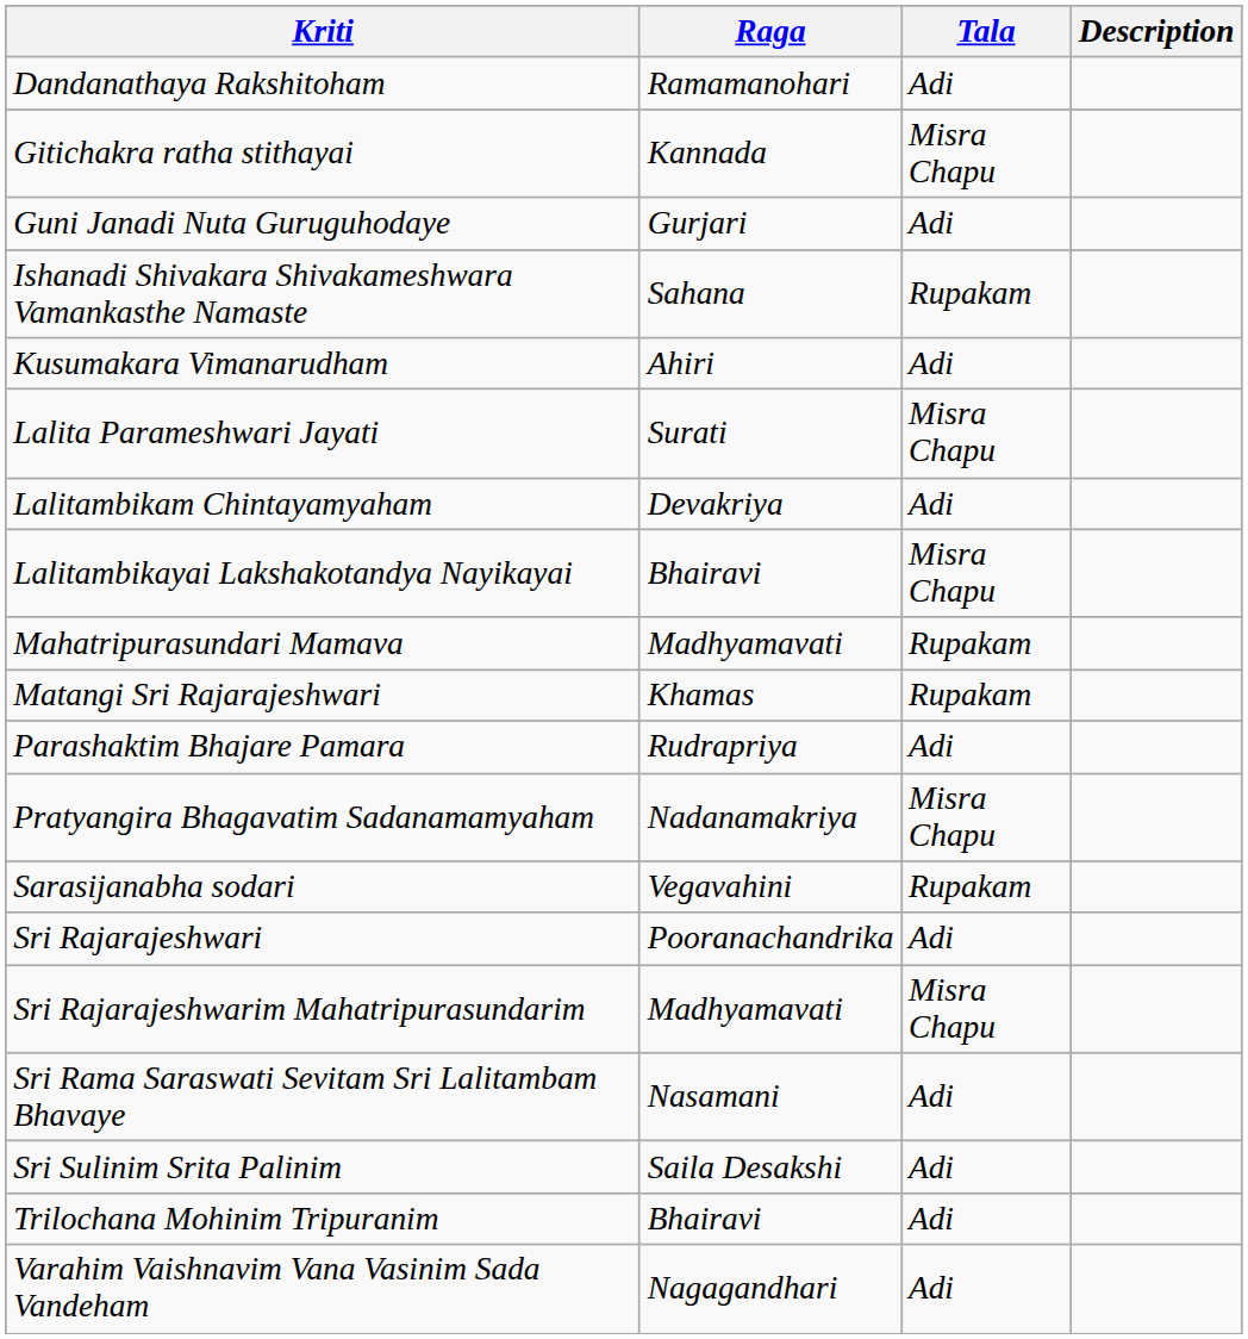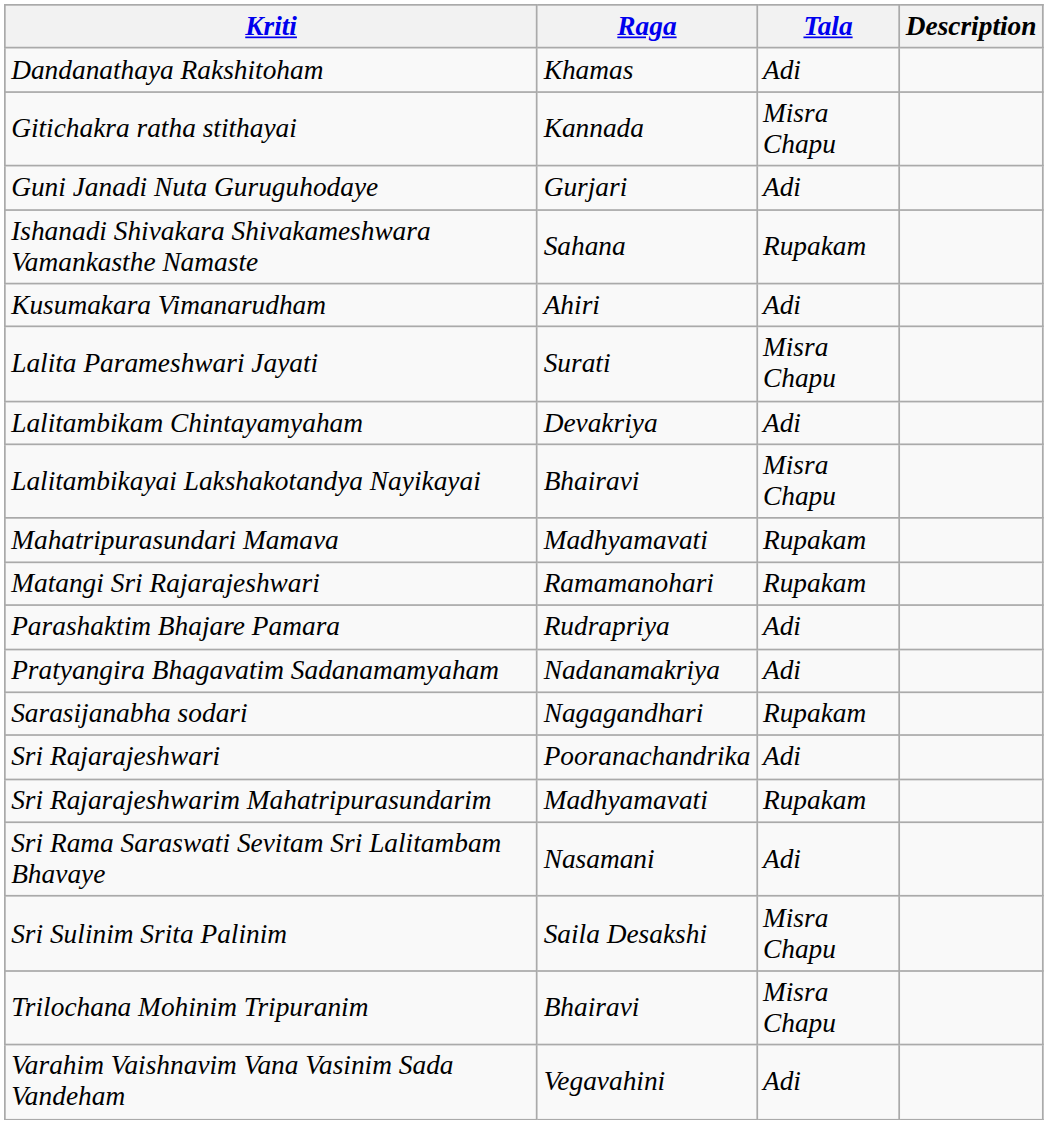 <table class="wikitable">
 <tr>
 <th><em><a href='#'>Kriti</a></em></th>
 <th><em><a href='#'>Raga</a></em></th>
 <th><em><a href='#'>Tala</a></em></th>
 <th><em>Description</em></th>
 </tr>
 <tr>
 <td><em>Dandanathaya Rakshitoham</em></td>
-<td><em>Ramamanohari</em></td>
+<td><em>Khamas</em></td>
 <td><em>Adi</em></td>
 <td></td>
 </tr>
 <tr>
 <td><em>Gitichakra ratha stithayai</em></td>
 <td><em>Kannada</em></td>
 <td><em>Misra Chapu</em></td>
 <td></td>
 </tr>
 <tr>
 <td><em>Guni Janadi Nuta Guruguhodaye</em></td>
 <td><em>Gurjari</em></td>
 <td><em>Adi</em></td>
 <td></td>
 </tr>
 <tr>
 <td><em>Ishanadi Shivakara Shivakameshwara Vamankasthe Namaste</em></td>
 <td><em>Sahana</em></td>
 <td><em>Rupakam</em></td>
 <td></td>
 </tr>
 <tr>
 <td><em>Kusumakara Vimanarudham</em></td>
 <td><em>Ahiri</em></td>
 <td><em>Adi</em></td>
 <td></td>
 </tr>
 <tr>
 <td><em>Lalita Parameshwari Jayati</em></td>
 <td><em>Surati</em></td>
 <td><em>Misra Chapu</em></td>
 <td></td>
 </tr>
 <tr>
 <td><em>Lalitambikam Chintayamyaham</em></td>
 <td><em>Devakriya</em></td>
 <td><em>Adi</em></td>
 <td></td>
 </tr>
 <tr>
 <td><em>Lalitambikayai Lakshakotandya Nayikayai</em></td>
 <td><em>Bhairavi</em></td>
 <td><em>Misra Chapu</em></td>
 <td></td>
 </tr>
 <tr>
 <td><em>Mahatripurasundari Mamava</em></td>
 <td><em>Madhyamavati</em></td>
 <td><em>Rupakam</em></td>
 <td></td>
 </tr>
 <tr>
 <td><em>Matangi Sri Rajarajeshwari</em></td>
-<td><em>Khamas</em></td>
+<td><em>Ramamanohari</em></td>
 <td><em>Rupakam</em></td>
 <td></td>
 </tr>
 <tr>
 <td><em>Parashaktim Bhajare Pamara</em></td>
 <td><em>Rudrapriya</em></td>
 <td><em>Adi</em></td>
 <td></td>
 </tr>
 <tr>
 <td><em>Pratyangira Bhagavatim Sadanamamyaham</em></td>
 <td><em>Nadanamakriya</em></td>
-<td><em>Misra Chapu</em></td>
+<td><em>Adi</em></td>
 <td></td>
 </tr>
 <tr>
 <td><em>Sarasijanabha sodari</em></td>
-<td><em>Vegavahini</em></td>
+<td><em>Nagagandhari</em></td>
 <td><em>Rupakam</em></td>
 <td></td>
 </tr>
 <tr>
 <td><em>Sri Rajarajeshwari</em></td>
 <td><em>Pooranachandrika</em></td>
 <td><em>Adi</em></td>
 <td></td>
 </tr>
 <tr>
 <td><em>Sri Rajarajeshwarim Mahatripurasundarim</em></td>
 <td><em>Madhyamavati</em></td>
-<td><em>Misra Chapu</em></td>
+<td><em>Rupakam</em></td>
 <td></td>
 </tr>
 <tr>
 <td><em>Sri Rama Saraswati Sevitam Sri Lalitambam Bhavaye</em></td>
 <td><em>Nasamani</em></td>
 <td><em>Adi</em></td>
 <td></td>
 </tr>
 <tr>
 <td><em>Sri Sulinim Srita Palinim</em></td>
 <td><em>Saila Desakshi</em></td>
-<td><em>Adi</em></td>
+<td><em>Misra Chapu</em></td>
 <td></td>
 </tr>
 <tr>
 <td><em>Trilochana Mohinim Tripuranim</em></td>
 <td><em>Bhairavi</em></td>
-<td><em>Adi</em></td>
+<td><em>Misra Chapu</em></td>
 <td></td>
 </tr>
 <tr>
 <td><em>Varahim Vaishnavim Vana Vasinim Sada Vandeham</em></td>
-<td><em>Nagagandhari</em></td>
+<td><em>Vegavahini</em></td>
 <td><em>Adi</em></td>
 </tr>
 </table>
